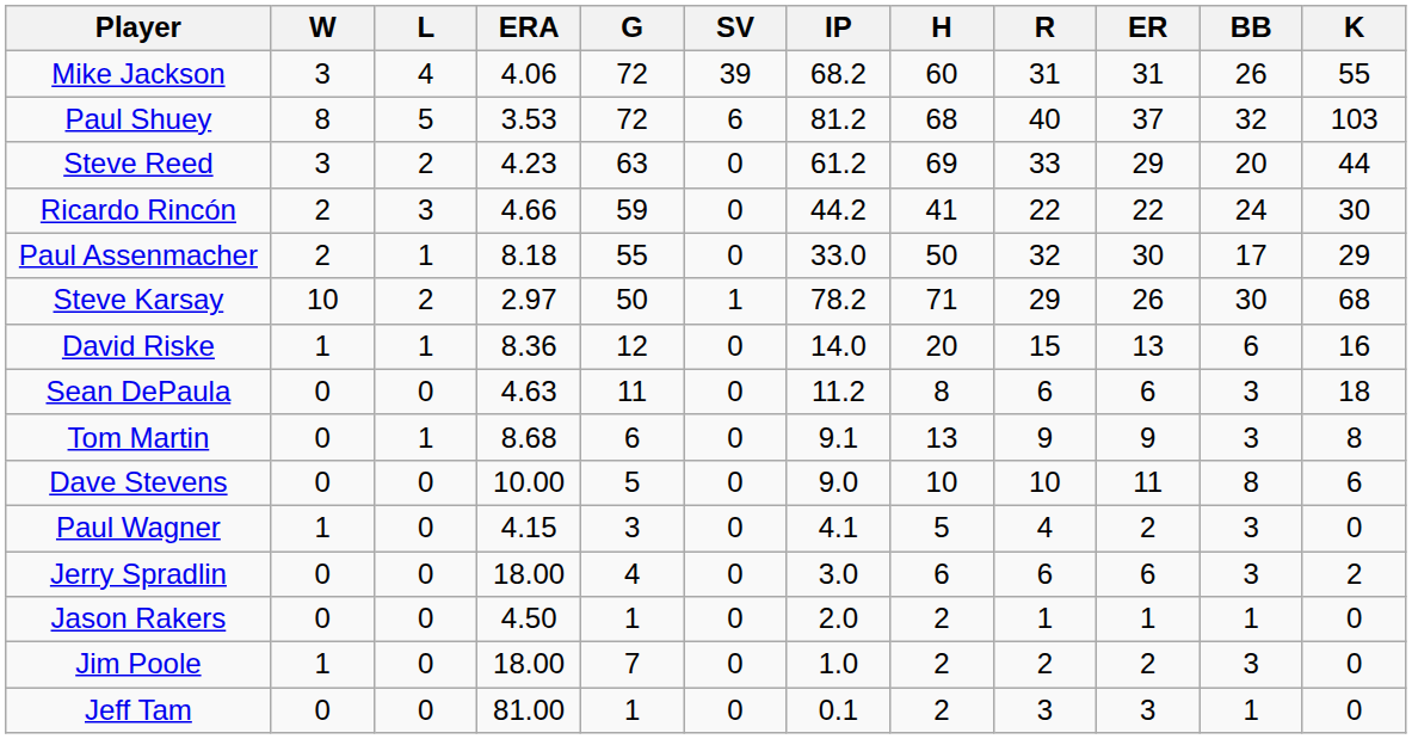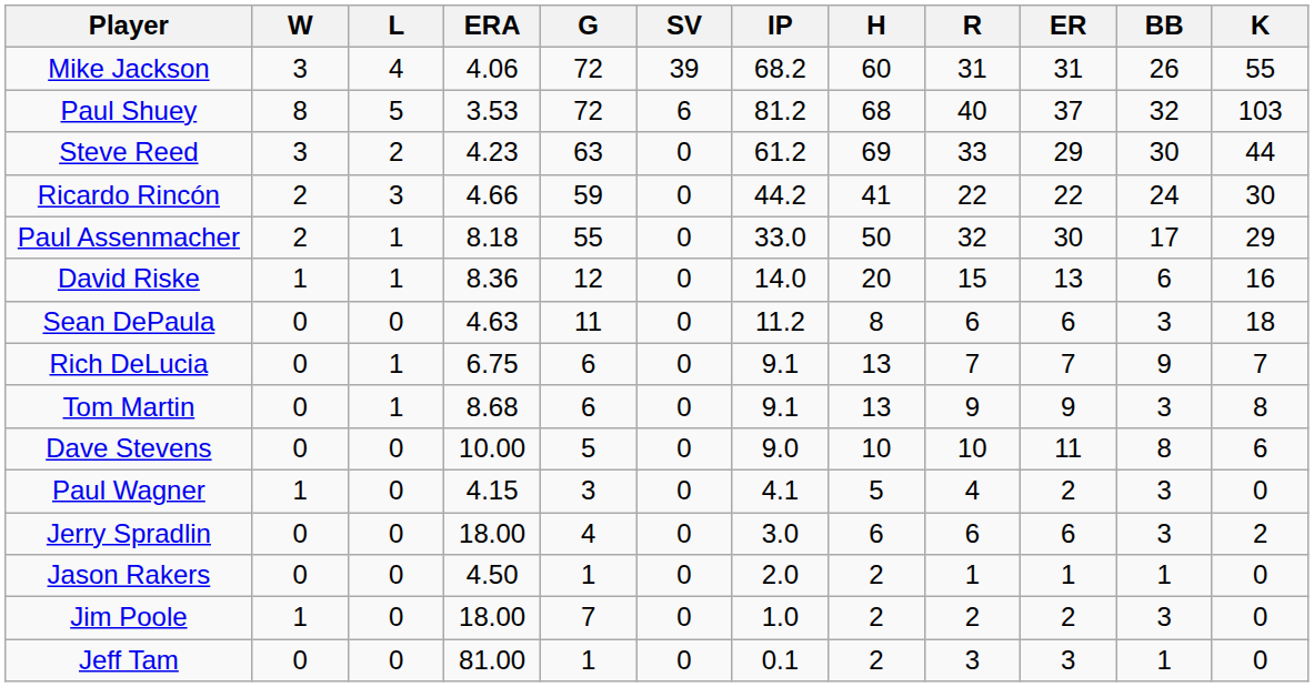 <table class="wikitable sortable">
 <tr>
 <th bgcolor="#DDDDFF" width="18%">Player</th>
 <th bgcolor="#DDDDFF" width="7%">W</th>
 <th bgcolor="#DDDDFF" width="7%">L</th>
 <th bgcolor="#DDDDFF" width="7%">ERA</th>
 <th bgcolor="#DDDDFF" width="7%">G</th>
 <th bgcolor="#DDDDFF" width="7%">SV</th>
 <th bgcolor="#DDDDFF" width="7%">IP</th>
 <th bgcolor="#DDDDFF" width="7%">H</th>
 <th bgcolor="#DDDDFF" width="7%">R</th>
 <th bgcolor="#DDDDFF" width="7%">ER</th>
 <th bgcolor="#DDDDFF" width="7%">BB</th>
 <th bgcolor="#DDDDFF" width="7%">K</th>
 </tr>
 <tr align="center">
 <td><a href='#'>Mike Jackson</a></td>
 <td>3</td>
 <td>4</td>
 <td>4.06</td>
 <td>72</td>
 <td>39</td>
 <td>68.2</td>
 <td>60</td>
 <td>31</td>
 <td>31</td>
 <td>26</td>
 <td>55</td>
 </tr>
 <tr align="center">
 <td><a href='#'>Paul Shuey</a></td>
 <td>8</td>
 <td>5</td>
 <td>3.53</td>
 <td>72</td>
 <td>6</td>
 <td>81.2</td>
 <td>68</td>
 <td>40</td>
 <td>37</td>
 <td>32</td>
 <td>103</td>
 </tr>
 <tr align="center">
 <td><a href='#'>Steve Reed</a></td>
 <td>3</td>
 <td>2</td>
 <td>4.23</td>
 <td>63</td>
 <td>0</td>
 <td>61.2</td>
 <td>69</td>
 <td>33</td>
 <td>29</td>
-<td>20</td>
+<td>30</td>
 <td>44</td>
 </tr>
 <tr align="center">
 <td><a href='#'>Ricardo Rincón</a></td>
 <td>2</td>
 <td>3</td>
 <td>4.66</td>
 <td>59</td>
 <td>0</td>
 <td>44.2</td>
 <td>41</td>
 <td>22</td>
 <td>22</td>
 <td>24</td>
 <td>30</td>
 </tr>
 <tr align="center">
 <td><a href='#'>Paul Assenmacher</a></td>
 <td>2</td>
 <td>1</td>
 <td>8.18</td>
 <td>55</td>
 <td>0</td>
 <td>33.0</td>
 <td>50</td>
 <td>32</td>
 <td>30</td>
 <td>17</td>
 <td>29</td>
 </tr>
 <tr align="center">
-<td><a href='#'>Steve Karsay</a></td>
-<td>10</td>
-<td>2</td>
-<td>2.97</td>
-<td>50</td>
-<td>1</td>
-<td>78.2</td>
-<td>71</td>
-<td>29</td>
-<td>26</td>
-<td>30</td>
-<td>68</td>
-</tr>
-<tr align="center">
 <td><a href='#'>David Riske</a></td>
 <td>1</td>
 <td>1</td>
 <td>8.36</td>
 <td>12</td>
 <td>0</td>
 <td>14.0</td>
 <td>20</td>
 <td>15</td>
 <td>13</td>
 <td>6</td>
 <td>16</td>
 </tr>
 <tr align="center">
 <td><a href='#'>Sean DePaula</a></td>
 <td>0</td>
 <td>0</td>
 <td>4.63</td>
 <td>11</td>
 <td>0</td>
 <td>11.2</td>
 <td>8</td>
 <td>6</td>
 <td>6</td>
 <td>3</td>
 <td>18</td>
+</tr>
+<tr align="center">
+<td><a href='#'>Rich DeLucia</a></td>
+<td>0</td>
+<td>1</td>
+<td>6.75</td>
+<td>6</td>
+<td>0</td>
+<td>9.1</td>
+<td>13</td>
+<td>7</td>
+<td>7</td>
+<td>9</td>
+<td>7</td>
 </tr>
 <tr align="center">
 <td><a href='#'>Tom Martin</a></td>
 <td>0</td>
 <td>1</td>
 <td>8.68</td>
 <td>6</td>
 <td>0</td>
 <td>9.1</td>
 <td>13</td>
 <td>9</td>
 <td>9</td>
 <td>3</td>
 <td>8</td>
 </tr>
 <tr align="center">
 <td><a href='#'>Dave Stevens</a></td>
 <td>0</td>
 <td>0</td>
 <td>10.00</td>
 <td>5</td>
 <td>0</td>
 <td>9.0</td>
 <td>10</td>
 <td>10</td>
 <td>11</td>
 <td>8</td>
 <td>6</td>
 </tr>
 <tr align="center">
 <td><a href='#'>Paul Wagner</a></td>
 <td>1</td>
 <td>0</td>
 <td>4.15</td>
 <td>3</td>
 <td>0</td>
 <td>4.1</td>
 <td>5</td>
 <td>4</td>
 <td>2</td>
 <td>3</td>
 <td>0</td>
 </tr>
 <tr align="center">
 <td><a href='#'>Jerry Spradlin</a></td>
 <td>0</td>
 <td>0</td>
 <td>18.00</td>
 <td>4</td>
 <td>0</td>
 <td>3.0</td>
 <td>6</td>
 <td>6</td>
 <td>6</td>
 <td>3</td>
 <td>2</td>
 </tr>
 <tr align="center">
 <td><a href='#'>Jason Rakers</a></td>
 <td>0</td>
 <td>0</td>
 <td>4.50</td>
 <td>1</td>
 <td>0</td>
 <td>2.0</td>
 <td>2</td>
 <td>1</td>
 <td>1</td>
 <td>1</td>
 <td>0</td>
 </tr>
 <tr align="center">
 <td><a href='#'>Jim Poole</a></td>
 <td>1</td>
 <td>0</td>
 <td>18.00</td>
 <td>7</td>
 <td>0</td>
 <td>1.0</td>
 <td>2</td>
 <td>2</td>
 <td>2</td>
 <td>3</td>
 <td>0</td>
 </tr>
 <tr align="center">
 <td><a href='#'>Jeff Tam</a></td>
 <td>0</td>
 <td>0</td>
 <td>81.00</td>
 <td>1</td>
 <td>0</td>
 <td>0.1</td>
 <td>2</td>
 <td>3</td>
 <td>3</td>
 <td>1</td>
 <td>0</td>
 </tr>
 </table>
